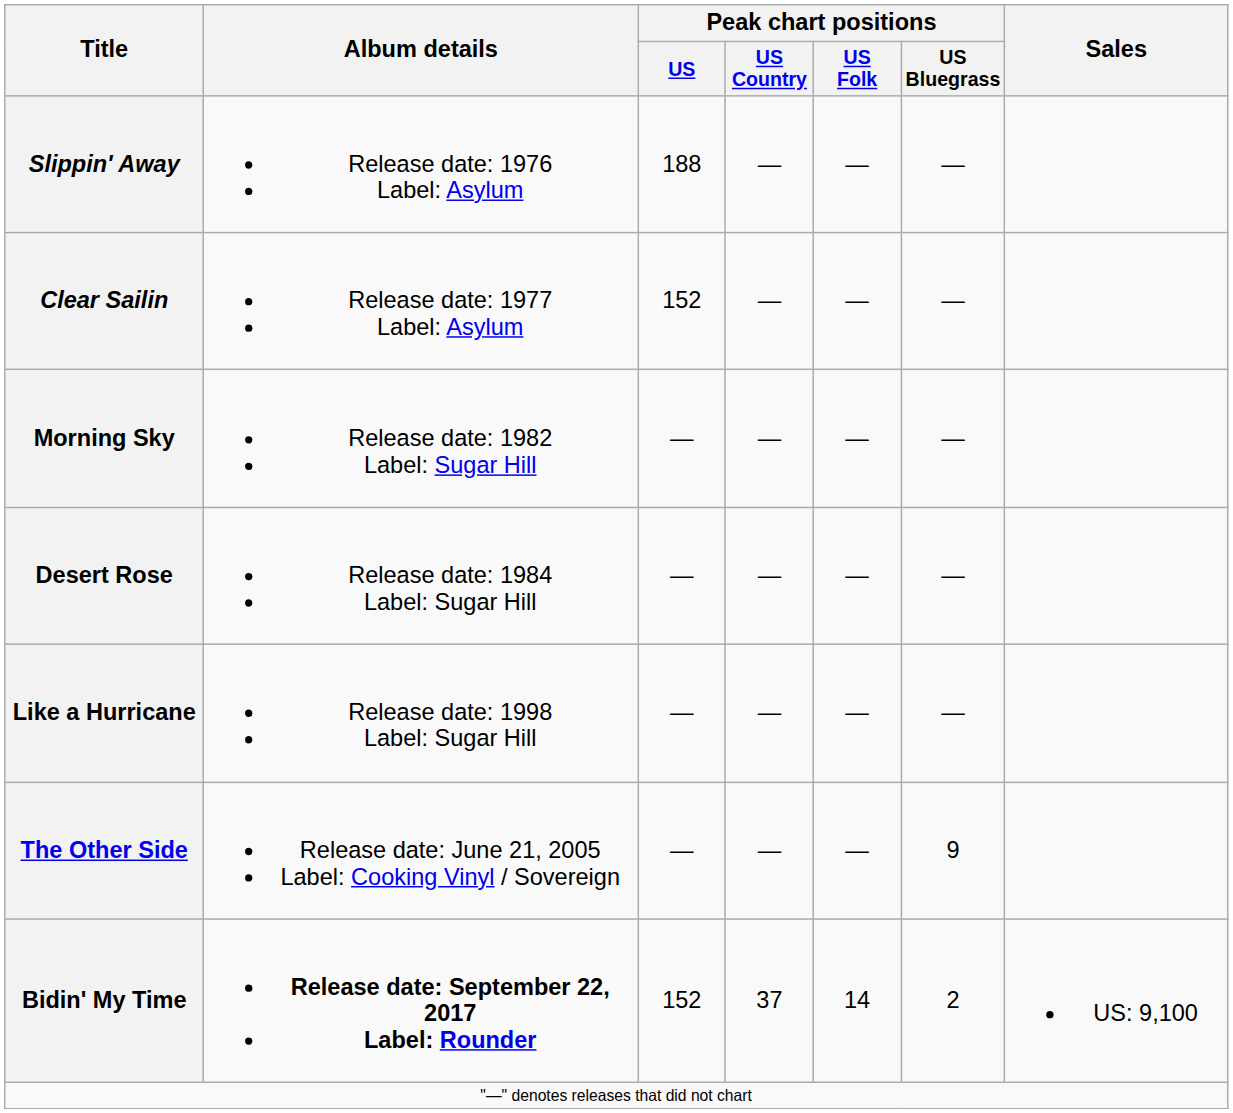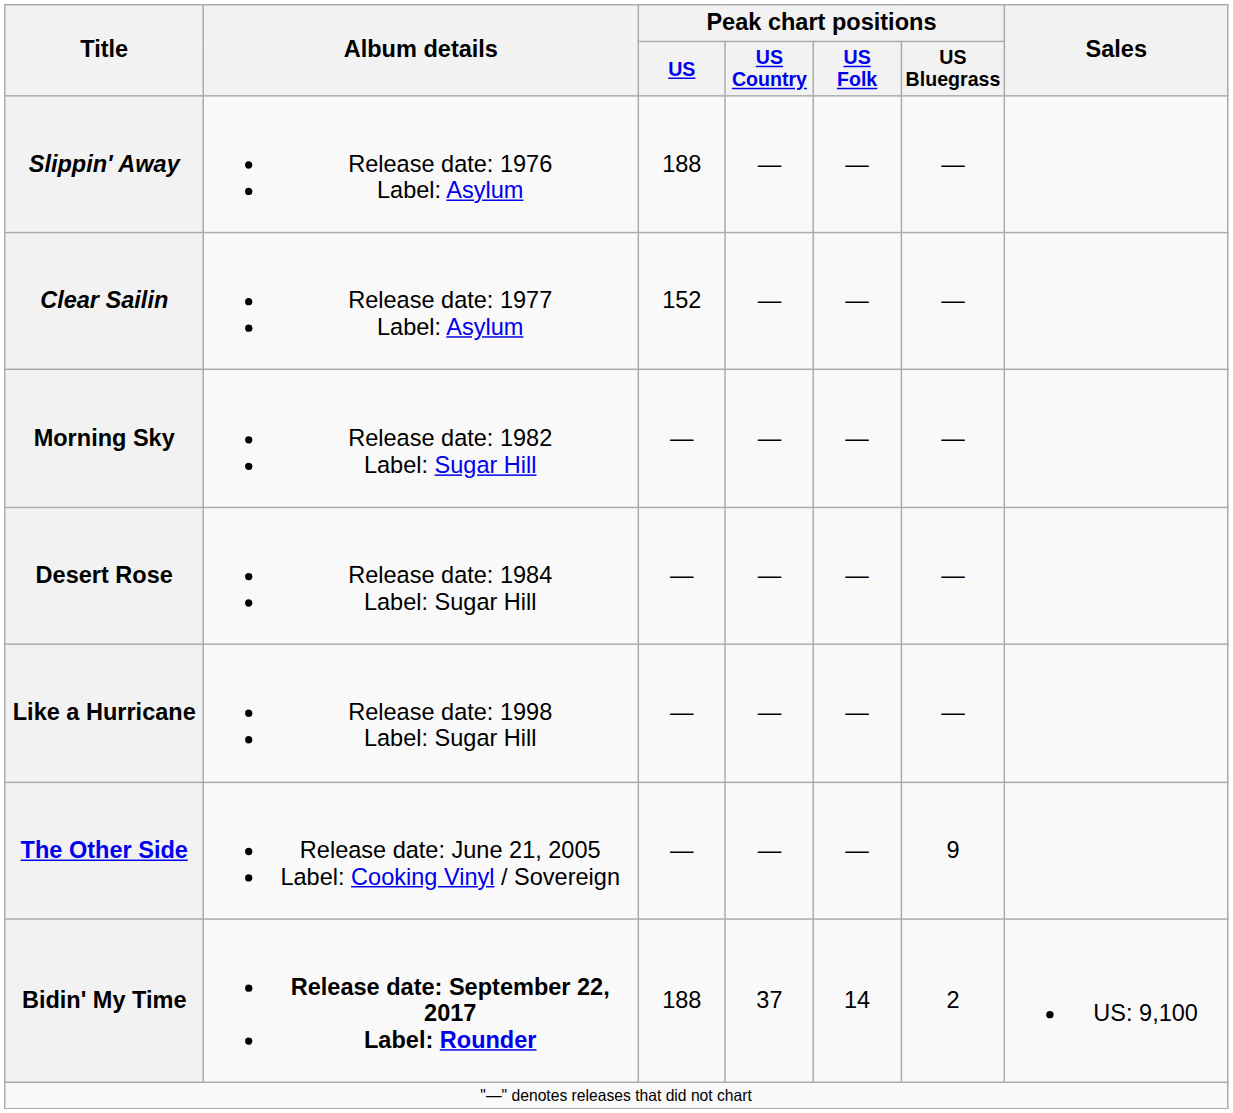 <table class="wikitable plainrowheaders" style="text-align:center;">
 <tr>
 <th rowspan="2" style="width:8em;">Title</th>
 <th rowspan="2" style="width:18em;">Album details</th>
 <th colspan="4">Peak chart positions</th>
 <th rowspan="2" style="width:9em;">Sales</th>
 </tr>
 <tr style="font-size:smaller;">
 <th style="width:4em;"><a href='#'>US</a><br></th>
 <th style="width:4em;"><a href='#'>US <br>Country</a><br></th>
 <th style="width:4em;"><a href='#'>US <br>Folk</a><br></th>
 <th style="width:4em;">US <br>Bluegrass<br></th>
 </tr>
 <tr>
 <th scope="row"><em>Slippin' Away</em></th>
 <td><br><ul><li>Release date:  1976</li><li>Label: <a href='#'>Asylum</a></li></ul></td>
 <td>188</td>
 <td>—</td>
 <td>—</td>
 <td>—</td>
 <td></td>
 </tr>
 <tr>
 <th scope="row"><em>Clear Sailin<strong></th>
 <td><br><ul><li>Release date: 1977</li><li>Label: <a href='#'>Asylum</a></li></ul></td>
 <td>152</td>
 <td>—</td>
 <td>—</td>
 <td>—</td>
 <td></td>
 </tr>
 <tr>
 <th scope="row"></em>Morning Sky<em></th>
 <td><br><ul><li>Release date: 1982</li><li>Label: <a href='#'>Sugar Hill</a></li></ul></td>
 <td>—</td>
 <td>—</td>
 <td>—</td>
 <td>—</td>
 <td></td>
 </tr>
 <tr>
 <th scope="row"></em>Desert Rose<em></th>
 <td><br><ul><li>Release date: 1984</li><li>Label: Sugar Hill</li></ul></td>
 <td>—</td>
 <td>—</td>
 <td>—</td>
 <td>—</td>
 <td></td>
 </tr>
 <tr>
 <th scope="row"></em>Like a Hurricane<em></th>
 <td><br><ul><li>Release date: 1998</li><li>Label: Sugar Hill</li></ul></td>
 <td>—</td>
 <td>—</td>
 <td>—</td>
 <td>—</td>
 <td></td>
 </tr>
 <tr>
 <th scope="row"></em><a href='#'>The Other Side</a><em></th>
 <td><br><ul><li>Release date: June 21, 2005</li><li>Label: <a href='#'>Cooking Vinyl</a> / Sovereign</li></ul></td>
 <td>—</td>
 <td>—</td>
 <td>—</td>
 <td>9</td>
 <td></td>
 </tr>
 <tr>
 <th scope="row"></em>Bidin' My Time<em></th>
 <td><strong><br><ul><li>Release date: September 22, 2017</li><li>Label: <a href='#'>Rounder</a></li></ul></strong></td>
-<td>152</td>
+<td>188</td>
 <td>37</td>
 <td>14</td>
 <td>2</td>
 <td><br><ul><li>US: 9,100</li></ul></td>
 </tr>
 <tr>
 <td colspan="9" style="font-size:8pt">"—" denotes releases that did not chart</td>
 </tr>
 </table>
